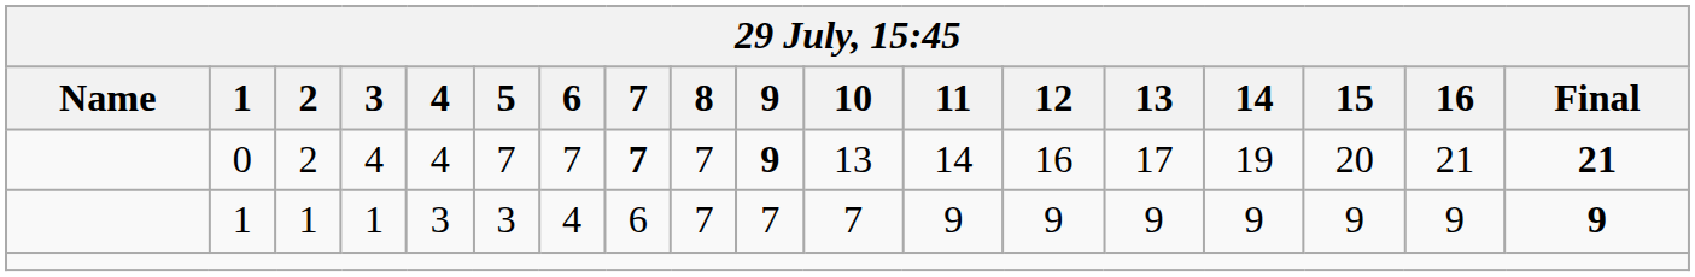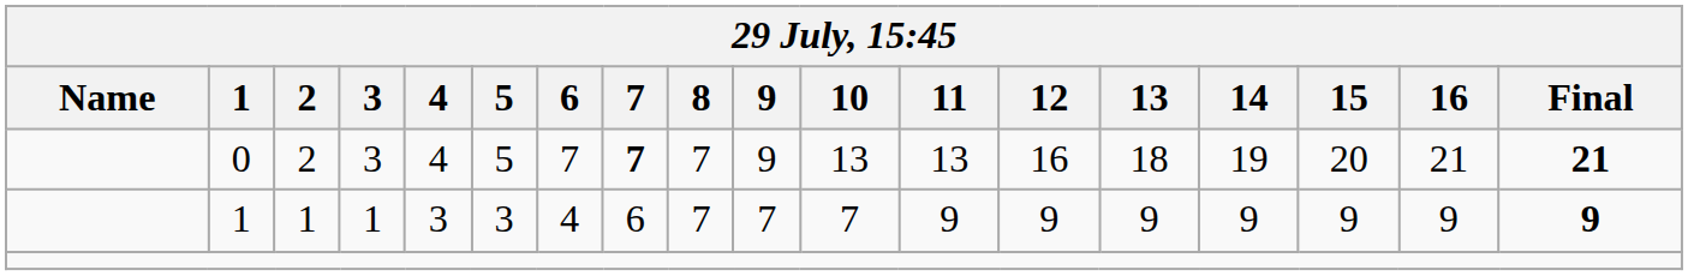 <table class=wikitable style="text-align:center; width: 55%">
 <tr>
 <th colspan=18><em>29 July, 15:45</em></th>
 </tr>
 <tr>
 <th>Name</th>
 <th>1</th>
 <th>2</th>
 <th>3</th>
 <th>4</th>
 <th>5</th>
 <th>6</th>
 <th>7</th>
 <th>8</th>
 <th>9</th>
 <th>10</th>
 <th>11</th>
 <th>12</th>
 <th>13</th>
 <th>14</th>
 <th>15</th>
 <th>16</th>
 <th>Final</th>
 </tr>
 <tr>
 <td align=left><strong></strong></td>
 <td>0</td>
 <td>2</td>
+<td>3</td>
 <td>4</td>
-<td>4</td>
-<td>7</td>
+<td>5</td>
 <td>7</td>
 <td><strong>7</strong></td>
 <td>7</td>
-<td><strong>9</strong></td>
+<td>9</td>
 <td>13</td>
-<td>14</td>
+<td>13</td>
 <td>16</td>
-<td>17</td>
+<td>18</td>
 <td>19</td>
 <td>20</td>
 <td>21</td>
 <td><strong>21</strong></td>
 </tr>
 <tr>
 <td align=left></td>
 <td>1</td>
 <td>1</td>
 <td>1</td>
 <td>3</td>
 <td>3</td>
 <td>4</td>
 <td>6</td>
 <td>7</td>
 <td>7</td>
 <td>7</td>
 <td>9</td>
 <td>9</td>
 <td>9</td>
 <td>9</td>
 <td>9</td>
 <td>9</td>
 <td><strong>9</strong></td>
 </tr>
 <tr>
 <td colspan=18></td>
 </tr>
 </table>
